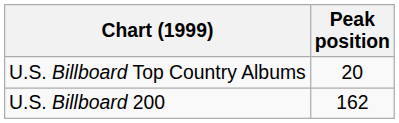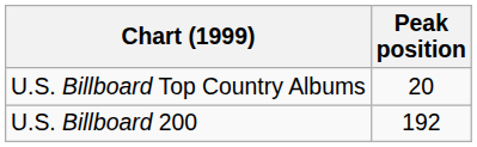 <table class="wikitable">
 <tr>
 <th>Chart (1999)</th>
 <th>Peak<br>position</th>
 </tr>
 <tr>
 <td>U.S. <em>Billboard</em> Top Country Albums</td>
 <td align="center">20</td>
 </tr>
 <tr>
 <td>U.S. <em>Billboard</em> 200</td>
-<td align="center">162</td>
+<td align="center">192</td>
 </tr>
 </table>
